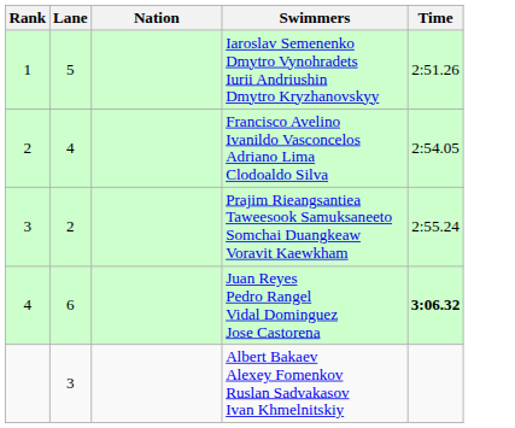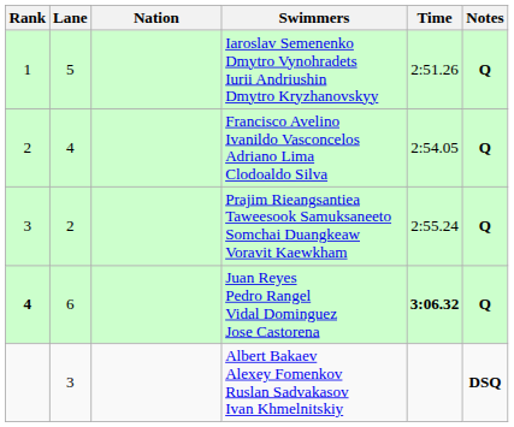 <table class="wikitable sortable" style="text-align:center">
 <tr>
 <th>Rank</th>
 <th>Lane</th>
 <th style="width:125px">Nation</th>
 <th Class="unsortable" style="width:180px">Swimmers</th>
 <th>Time</th>
+<th>Notes</th>
 </tr>
 <tr style="background:#cfc;">
 <td>1</td>
 <td>5</td>
 <td style="text-align:left"></td>
 <td style="text-align:left"><a href='#'>Iaroslav Semenenko</a><br> <a href='#'>Dmytro Vynohradets</a><br> <a href='#'>Iurii Andriushin</a><br> <a href='#'>Dmytro Kryzhanovskyy</a></td>
 <td>2:51.26</td>
+<td><strong>Q</strong></td>
 </tr>
 <tr style="background:#cfc;">
 <td>2</td>
 <td>4</td>
 <td style="text-align:left"></td>
 <td style="text-align:left"><a href='#'>Francisco Avelino</a><br> <a href='#'>Ivanildo Vasconcelos</a><br> <a href='#'>Adriano Lima</a><br> <a href='#'>Clodoaldo Silva</a></td>
 <td>2:54.05</td>
+<td><strong>Q</strong></td>
 </tr>
 <tr style="background:#cfc;">
 <td>3</td>
 <td>2</td>
 <td style="text-align:left"></td>
 <td style="text-align:left"><a href='#'>Prajim Rieangsantiea</a><br> <a href='#'>Taweesook Samuksaneeto</a><br> <a href='#'>Somchai Duangkeaw</a><br> <a href='#'>Voravit Kaewkham</a></td>
 <td>2:55.24</td>
+<td><strong>Q</strong></td>
 </tr>
 <tr style="background:#cfc;">
-<td>4</td>
+<td><strong>4</strong></td>
 <td>6</td>
 <td style="text-align:left"></td>
 <td style="text-align:left"><a href='#'>Juan Reyes</a><br> <a href='#'>Pedro Rangel</a><br> <a href='#'>Vidal Dominguez</a><br> <a href='#'>Jose Castorena</a></td>
 <td><strong>3:06.32</strong></td>
+<td><strong>Q</strong></td>
 </tr>
 <tr>
 <td></td>
 <td>3</td>
 <td style="text-align:left"></td>
 <td style="text-align:left"><a href='#'>Albert Bakaev</a><br> <a href='#'>Alexey Fomenkov</a><br> <a href='#'>Ruslan Sadvakasov</a><br> <a href='#'>Ivan Khmelnitskiy</a></td>
 <td></td>
+<td><strong>DSQ</strong></td>
 </tr>
 </table>
